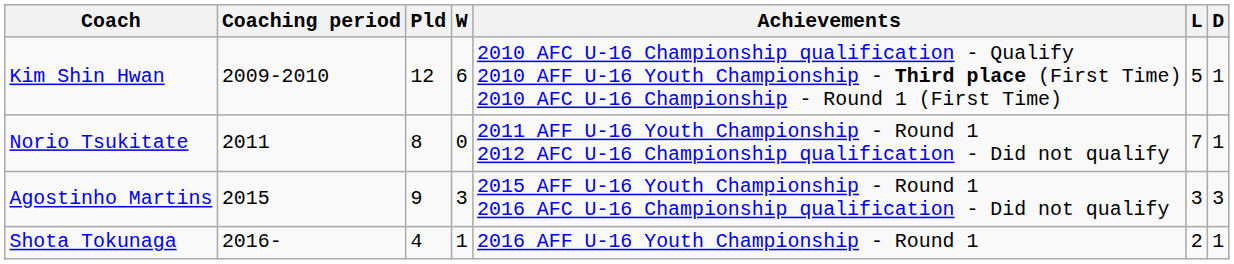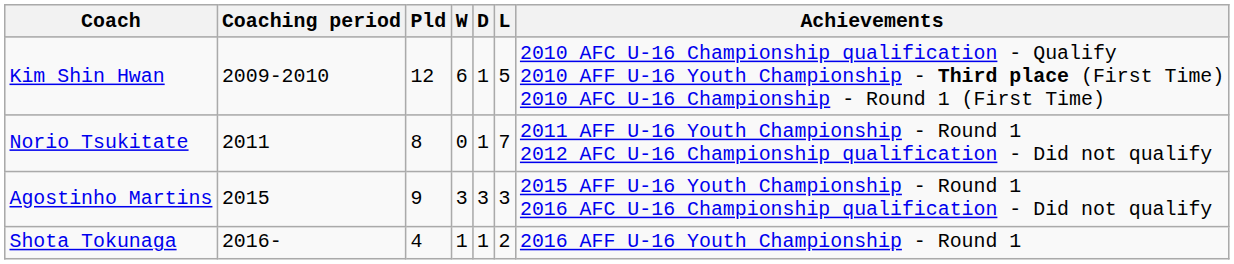 <table class="wikitable">
 <tr>
 <th>Coach</th>
 <th>Coaching period</th>
 <th>Pld</th>
 <th>W</th>
+<th>D</th>
+<th>L</th>
 <th>Achievements</th>
-<th>L</th>
-<th>D</th>
 </tr>
 <tr>
 <td> <a href='#'>Kim Shin Hwan</a></td>
 <td>2009-2010</td>
 <td>12</td>
 <td>6</td>
+<td>1</td>
+<td>5</td>
 <td><a href='#'>2010 AFC U-16 Championship qualification</a> - Qualify <br> <a href='#'>2010 AFF U-16 Youth Championship</a> - <strong>Third place</strong> (First Time) <br> <a href='#'>2010 AFC U-16 Championship</a> - Round 1 (First Time)</td>
-<td>5</td>
-<td>1</td>
 </tr>
 <tr>
 <td> <a href='#'>Norio Tsukitate</a></td>
 <td>2011</td>
 <td>8</td>
 <td>0</td>
+<td>1</td>
+<td>7</td>
 <td><a href='#'>2011 AFF U-16 Youth Championship</a> - Round 1 <br> <a href='#'>2012 AFC U-16 Championship qualification</a> - Did not qualify</td>
-<td>7</td>
-<td>1</td>
 </tr>
 <tr>
 <td> <a href='#'>Agostinho Martins</a></td>
 <td>2015</td>
 <td>9</td>
 <td>3</td>
-<td><a href='#'>2015 AFF U-16 Youth Championship</a> - Round 1 <br> <a href='#'>2016 AFC U-16 Championship qualification</a> - Did not qualify</td>
 <td>3</td>
 <td>3</td>
+<td><a href='#'>2015 AFF U-16 Youth Championship</a> - Round 1 <br> <a href='#'>2016 AFC U-16 Championship qualification</a> - Did not qualify</td>
 </tr>
 <tr>
 <td> <a href='#'>Shota Tokunaga</a></td>
 <td>2016-</td>
 <td>4</td>
 <td>1</td>
+<td>1</td>
+<td>2</td>
 <td><a href='#'>2016 AFF U-16 Youth Championship</a> - Round 1</td>
-<td>2</td>
-<td>1</td>
 </tr>
 </table>
